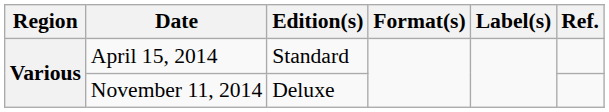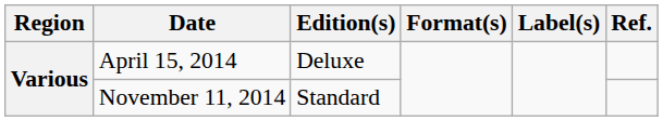 <table class="wikitable plainrowheaders">
 <tr>
 <th>Region</th>
 <th>Date</th>
 <th>Edition(s)</th>
 <th>Format(s)</th>
 <th>Label(s)</th>
 <th>Ref.</th>
 </tr>
 <tr>
 <th rowspan="2" scope="row">Various</th>
 <td>April 15, 2014</td>
-<td>Standard</td>
+<td>Deluxe</td>
 <td rowspan="2"></td>
 <td rowspan="2"></td>
 <td align="center"></td>
 </tr>
 <tr>
 <td>November 11, 2014</td>
-<td>Deluxe</td>
+<td>Standard</td>
 <td align="center"></td>
 </tr>
 </table>
